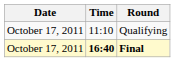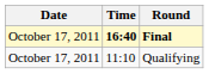 <table class="wikitable">
 <tr>
 <th>Date</th>
 <th>Time</th>
 <th>Round</th>
 </tr>
+<tr style=background:lemonchiffon>
+<td>October 17, 2011</td>
+<td><strong>16:40</strong></td>
+<td><strong>Final</strong></td>
+</tr>
 <tr>
 <td>October 17, 2011</td>
 <td>11:10</td>
 <td>Qualifying</td>
 </tr>
-<tr style=background:lemonchiffon>
-<td>October 17, 2011</td>
-<td><strong>16:40</strong></td>
-<td><strong>Final</strong></td>
-</tr>
 </table>
